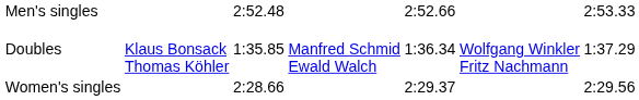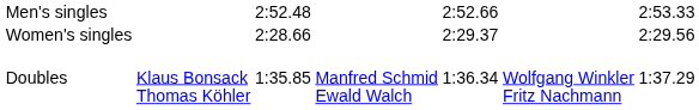 <table>
 <tr>
 <td>Men's singles <br></td>
 <td></td>
 <td>2:52.48</td>
 <td></td>
 <td>2:52.66</td>
 <td></td>
 <td>2:53.33</td>
 </tr>
 <tr>
+<td>Women's singles <br></td>
+<td></td>
+<td>2:28.66</td>
+<td></td>
+<td>2:29.37</td>
+<td></td>
+<td>2:29.56</td>
+</tr>
+<tr>
 <td>Doubles <br></td>
 <td><br> <a href='#'>Klaus Bonsack</a> <br> <a href='#'>Thomas Köhler</a></td>
 <td>1:35.85</td>
 <td><br> <a href='#'>Manfred Schmid</a> <br> <a href='#'>Ewald Walch</a></td>
 <td>1:36.34</td>
 <td><br> <a href='#'>Wolfgang Winkler</a> <br> <a href='#'>Fritz Nachmann</a></td>
 <td>1:37.29</td>
 </tr>
-<tr>
-<td>Women's singles <br></td>
-<td></td>
-<td>2:28.66</td>
-<td></td>
-<td>2:29.37</td>
-<td></td>
-<td>2:29.56</td>
-</tr>
 </table>
